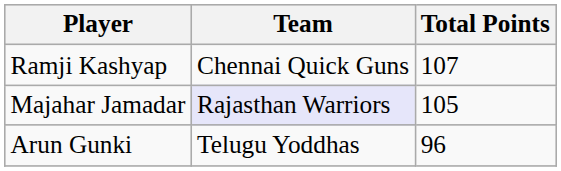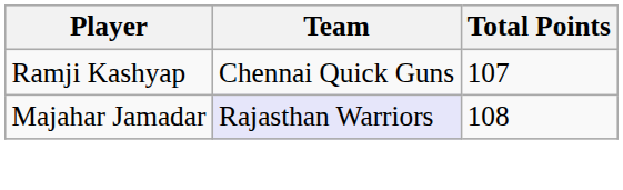 <table class="wikitable">
 <tr>
 <th>Player</th>
 <th>Team</th>
 <th>Total Points</th>
 </tr>
 <tr>
 <td>Ramji Kashyap</td>
 <td>Chennai Quick Guns</td>
 <td>107</td>
 </tr>
 <tr>
 <td>Majahar Jamadar</td>
 <td style="background: lavender;">Rajasthan Warriors</td>
-<td>105</td>
-</tr>
-<tr>
-<td>Arun Gunki</td>
-<td>Telugu Yoddhas</td>
-<td>96</td>
+<td>108</td>
 </tr>
 </table>
